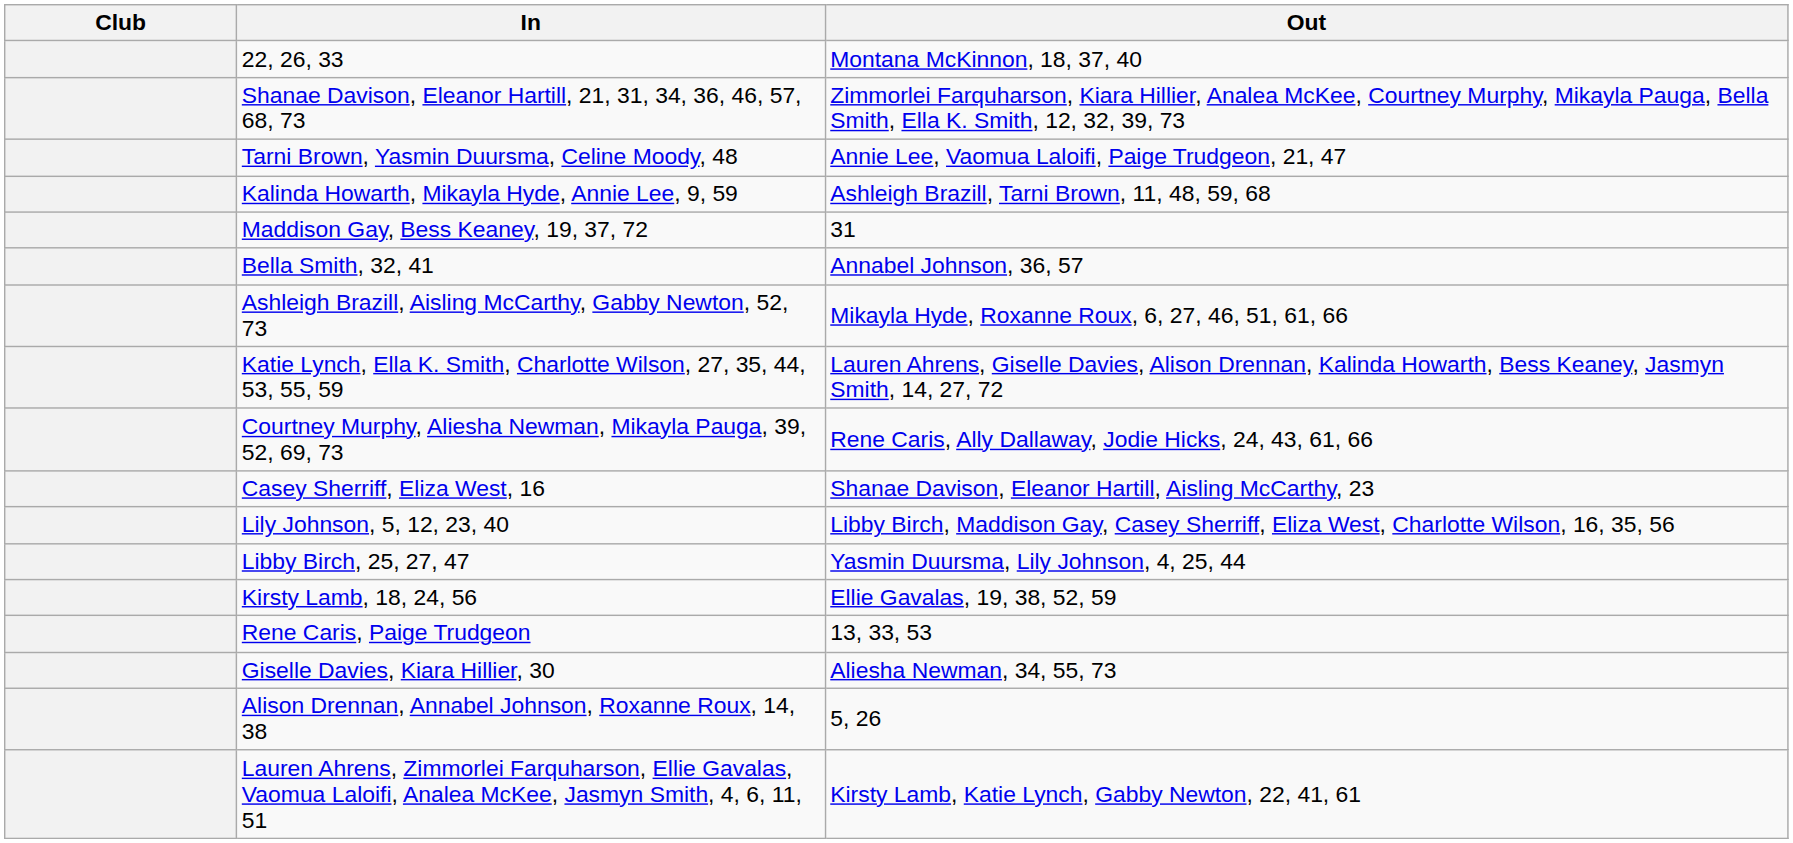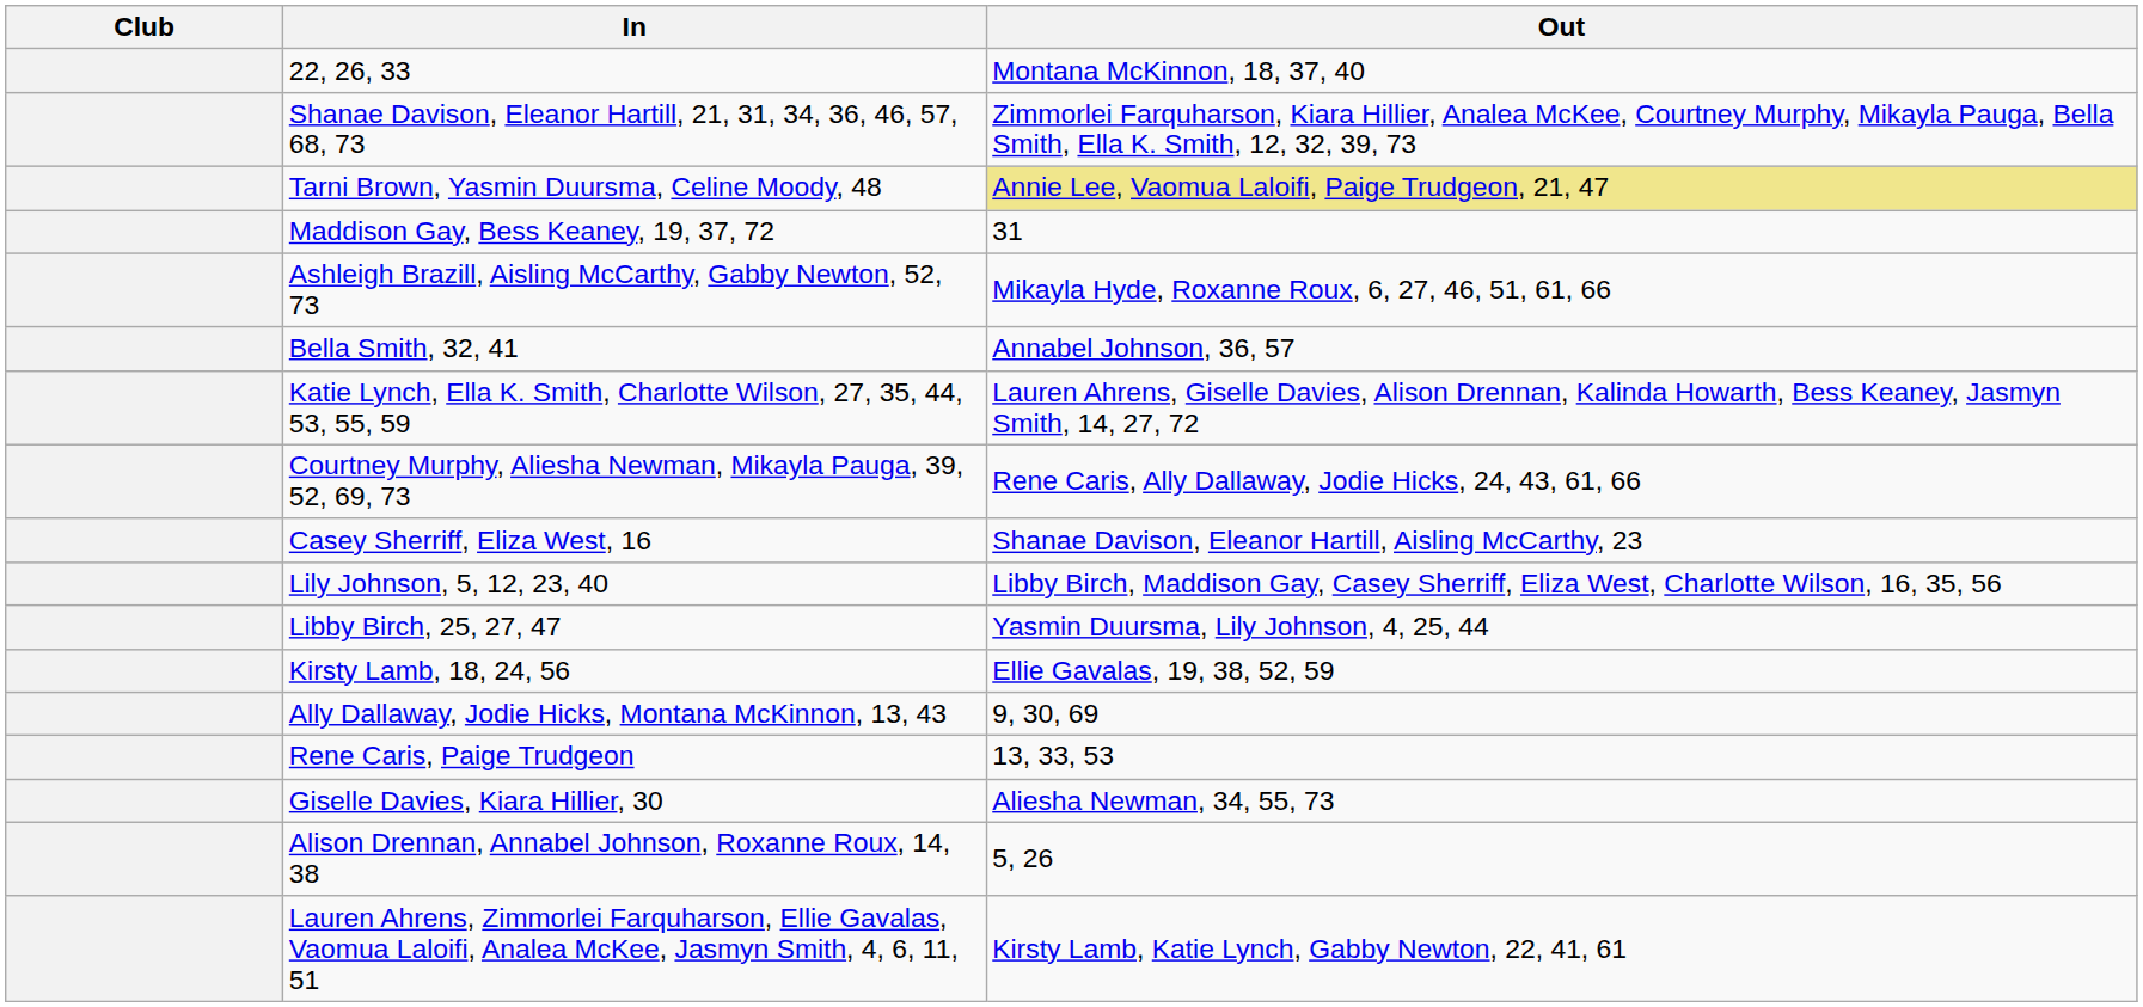 <table class="wikitable plainrowheaders">
 <tr>
 <th width=13%>Club</th>
 <th width=33%>In</th>
 <th width=54%>Out</th>
 </tr>
 <tr>
 <th scope=row></th>
 <td>22, 26, 33</td>
 <td><a href='#'>Montana McKinnon</a>, 18, 37, 40</td>
 </tr>
 <tr>
 <th scope=row></th>
 <td><a href='#'>Shanae Davison</a>, <a href='#'>Eleanor Hartill</a>, 21, 31, 34, 36, 46, 57, 68, 73</td>
 <td><a href='#'>Zimmorlei Farquharson</a>, <a href='#'>Kiara Hillier</a>, <a href='#'>Analea McKee</a>, <a href='#'>Courtney Murphy</a>, <a href='#'>Mikayla Pauga</a>, <a href='#'>Bella Smith</a>, <a href='#'>Ella K. Smith</a>, 12, 32, 39, 73</td>
 </tr>
 <tr>
 <th scope=row></th>
 <td><a href='#'>Tarni Brown</a>, <a href='#'>Yasmin Duursma</a>, <a href='#'>Celine Moody</a>, 48</td>
-<td><a href='#'>Annie Lee</a>, <a href='#'>Vaomua Laloifi</a>, <a href='#'>Paige Trudgeon</a>, 21, 47</td>
-</tr>
-<tr>
-<th scope=row></th>
-<td><a href='#'>Kalinda Howarth</a>, <a href='#'>Mikayla Hyde</a>, <a href='#'>Annie Lee</a>, 9, 59</td>
-<td><a href='#'>Ashleigh Brazill</a>, <a href='#'>Tarni Brown</a>, 11, 48, 59, 68</td>
+<td style="background: khaki;"><a href='#'>Annie Lee</a>, <a href='#'>Vaomua Laloifi</a>, <a href='#'>Paige Trudgeon</a>, 21, 47</td>
 </tr>
 <tr>
 <th scope=row></th>
 <td><a href='#'>Maddison Gay</a>, <a href='#'>Bess Keaney</a>, 19, 37, 72</td>
 <td>31</td>
 </tr>
 <tr>
 <th scope=row></th>
-<td><a href='#'>Bella Smith</a>, 32, 41</td>
-<td><a href='#'>Annabel Johnson</a>, 36, 57</td>
+<td><a href='#'>Ashleigh Brazill</a>, <a href='#'>Aisling McCarthy</a>, <a href='#'>Gabby Newton</a>, 52, 73</td>
+<td><a href='#'>Mikayla Hyde</a>, <a href='#'>Roxanne Roux</a>, 6, 27, 46, 51, 61, 66</td>
 </tr>
 <tr>
 <th scope=row></th>
-<td><a href='#'>Ashleigh Brazill</a>, <a href='#'>Aisling McCarthy</a>, <a href='#'>Gabby Newton</a>, 52, 73</td>
-<td><a href='#'>Mikayla Hyde</a>, <a href='#'>Roxanne Roux</a>, 6, 27, 46, 51, 61, 66</td>
+<td><a href='#'>Bella Smith</a>, 32, 41</td>
+<td><a href='#'>Annabel Johnson</a>, 36, 57</td>
 </tr>
 <tr>
 <th scope=row></th>
 <td><a href='#'>Katie Lynch</a>, <a href='#'>Ella K. Smith</a>, <a href='#'>Charlotte Wilson</a>, 27, 35, 44, 53, 55, 59</td>
 <td><a href='#'>Lauren Ahrens</a>, <a href='#'>Giselle Davies</a>, <a href='#'>Alison Drennan</a>, <a href='#'>Kalinda Howarth</a>, <a href='#'>Bess Keaney</a>, <a href='#'>Jasmyn Smith</a>, 14, 27, 72</td>
 </tr>
 <tr>
 <th scope=row></th>
 <td><a href='#'>Courtney Murphy</a>, <a href='#'>Aliesha Newman</a>, <a href='#'>Mikayla Pauga</a>, 39, 52, 69, 73</td>
 <td><a href='#'>Rene Caris</a>, <a href='#'>Ally Dallaway</a>, <a href='#'>Jodie Hicks</a>, 24, 43, 61, 66</td>
 </tr>
 <tr>
 <th scope=row></th>
 <td><a href='#'>Casey Sherriff</a>, <a href='#'>Eliza West</a>, 16</td>
 <td><a href='#'>Shanae Davison</a>, <a href='#'>Eleanor Hartill</a>, <a href='#'>Aisling McCarthy</a>, 23</td>
 </tr>
 <tr>
 <th scope=row></th>
 <td><a href='#'>Lily Johnson</a>, 5, 12, 23, 40</td>
 <td><a href='#'>Libby Birch</a>, <a href='#'>Maddison Gay</a>, <a href='#'>Casey Sherriff</a>, <a href='#'>Eliza West</a>, <a href='#'>Charlotte Wilson</a>, 16, 35, 56</td>
 </tr>
 <tr>
 <th scope=row></th>
 <td><a href='#'>Libby Birch</a>, 25, 27, 47</td>
 <td><a href='#'>Yasmin Duursma</a>, <a href='#'>Lily Johnson</a>, 4, 25, 44</td>
 </tr>
 <tr>
 <th scope=row></th>
 <td><a href='#'>Kirsty Lamb</a>, 18, 24, 56</td>
 <td><a href='#'>Ellie Gavalas</a>, 19, 38, 52, 59</td>
 </tr>
 <tr>
 <th scope=row></th>
+<td><a href='#'>Ally Dallaway</a>, <a href='#'>Jodie Hicks</a>, <a href='#'>Montana McKinnon</a>, 13, 43</td>
+<td>9, 30, 69</td>
+</tr>
+<tr>
+<th scope=row></th>
 <td><a href='#'>Rene Caris</a>, <a href='#'>Paige Trudgeon</a></td>
 <td>13, 33, 53</td>
 </tr>
 <tr>
 <th scope=row></th>
 <td><a href='#'>Giselle Davies</a>, <a href='#'>Kiara Hillier</a>, 30</td>
 <td><a href='#'>Aliesha Newman</a>, 34, 55, 73</td>
 </tr>
 <tr>
 <th scope=row></th>
 <td><a href='#'>Alison Drennan</a>, <a href='#'>Annabel Johnson</a>, <a href='#'>Roxanne Roux</a>, 14, 38</td>
 <td>5, 26</td>
 </tr>
 <tr>
 <th scope=row></th>
 <td><a href='#'>Lauren Ahrens</a>, <a href='#'>Zimmorlei Farquharson</a>, <a href='#'>Ellie Gavalas</a>, <a href='#'>Vaomua Laloifi</a>, <a href='#'>Analea McKee</a>, <a href='#'>Jasmyn Smith</a>, 4, 6, 11, 51</td>
 <td><a href='#'>Kirsty Lamb</a>, <a href='#'>Katie Lynch</a>, <a href='#'>Gabby Newton</a>, 22, 41, 61</td>
 </tr>
 </table>
